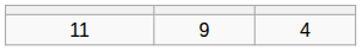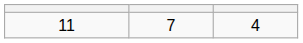 <table class="wikitable" width=30% style="font-size:90%; text-align:center;">
 <tr>
 <th></th>
 <th></th>
 <th></th>
 </tr>
 <tr>
 <td>11</td>
-<td>9</td>
+<td>7</td>
 <td>4</td>
 </tr>
 </table>
